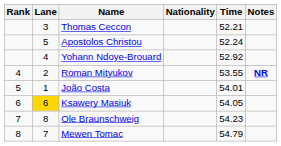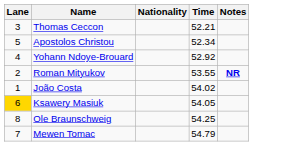 <table class="wikitable sortable" style="text-align:center">
 <tr>
-<th>Rank</th>
 <th>Lane</th>
 <th>Name</th>
 <th>Nationality</th>
 <th>Time</th>
 <th>Notes</th>
 </tr>
 <tr>
-<td></td>
 <td>3</td>
 <td align=left><a href='#'>Thomas Ceccon</a></td>
 <td align=left></td>
 <td>52.21</td>
 <td></td>
 </tr>
 <tr>
-<td></td>
 <td>5</td>
 <td align=left><a href='#'>Apostolos Christou</a></td>
 <td align=left></td>
-<td>52.24</td>
+<td>52.34</td>
 <td></td>
 </tr>
 <tr>
-<td></td>
 <td>4</td>
 <td align=left><a href='#'>Yohann Ndoye-Brouard</a></td>
 <td align=left></td>
 <td>52.92</td>
 <td></td>
 </tr>
 <tr>
-<td>4</td>
 <td>2</td>
 <td align=left><a href='#'>Roman Mityukov</a></td>
 <td align=left></td>
 <td>53.55</td>
 <td><strong><a href='#'>NR</a></strong></td>
 </tr>
 <tr>
-<td>5</td>
 <td>1</td>
 <td align=left><a href='#'>João Costa</a></td>
 <td align=left></td>
-<td>54.01</td>
+<td>54.02</td>
 <td></td>
 </tr>
 <tr>
-<td>6</td>
 <td style="background: gold;">6</td>
 <td align=left><a href='#'>Ksawery Masiuk</a></td>
 <td align=left></td>
 <td>54.05</td>
 <td></td>
 </tr>
 <tr>
-<td>7</td>
 <td>8</td>
 <td align=left><a href='#'>Ole Braunschweig</a></td>
 <td align=left></td>
-<td>54.23</td>
+<td>54.25</td>
 <td></td>
 </tr>
 <tr>
-<td>8</td>
 <td>7</td>
 <td align=left><a href='#'>Mewen Tomac</a></td>
 <td align=left></td>
 <td>54.79</td>
 <td></td>
 </tr>
 </table>
